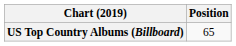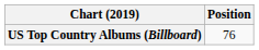 <table class="wikitable plainrowheaders" style="text-align:center">
 <tr>
 <th scope="col">Chart (2019)</th>
 <th scope="col">Position</th>
 </tr>
 <tr>
 <th scope="row">US Top Country Albums (<em>Billboard</em>)</th>
-<td>65</td>
+<td>76</td>
 </tr>
 </table>
